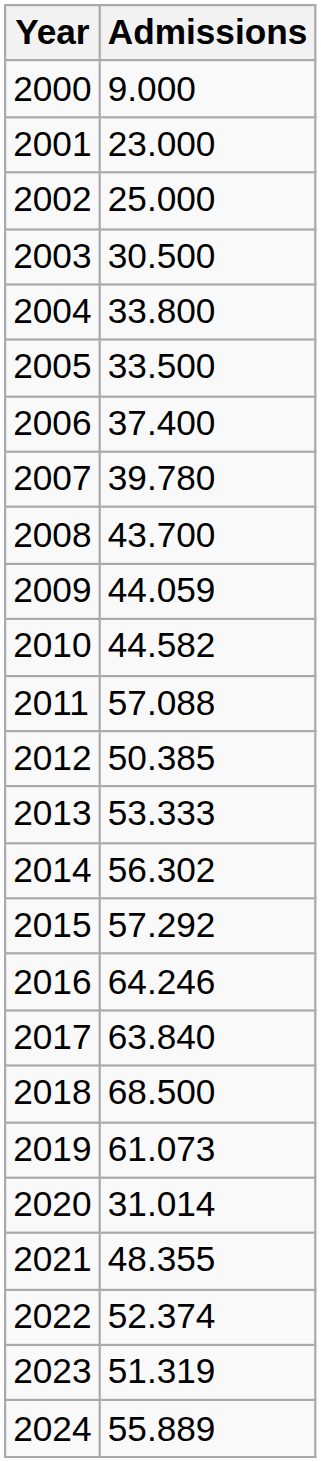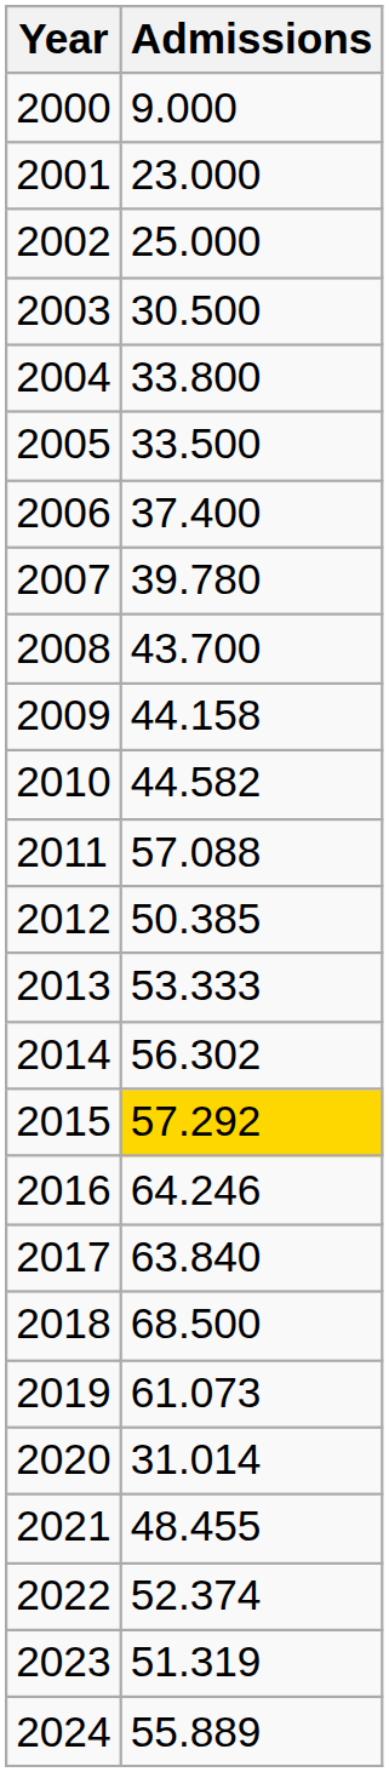 <table class="wikitable">
 <tr>
 <th>Year</th>
 <th>Admissions</th>
 </tr>
 <tr>
 <td>2000</td>
 <td>9.000</td>
 </tr>
 <tr>
 <td>2001</td>
 <td>23.000</td>
 </tr>
 <tr>
 <td>2002</td>
 <td>25.000</td>
 </tr>
 <tr>
 <td>2003</td>
 <td>30.500</td>
 </tr>
 <tr>
 <td>2004</td>
 <td>33.800</td>
 </tr>
 <tr>
 <td>2005</td>
 <td>33.500</td>
 </tr>
 <tr>
 <td>2006</td>
 <td>37.400</td>
 </tr>
 <tr>
 <td>2007</td>
 <td>39.780</td>
 </tr>
 <tr>
 <td>2008</td>
 <td>43.700</td>
 </tr>
 <tr>
 <td>2009</td>
-<td>44.059</td>
+<td>44.158</td>
 </tr>
 <tr>
 <td>2010</td>
 <td>44.582</td>
 </tr>
 <tr>
 <td>2011</td>
 <td>57.088</td>
 </tr>
 <tr>
 <td>2012</td>
 <td>50.385</td>
 </tr>
 <tr>
 <td>2013</td>
 <td>53.333</td>
 </tr>
 <tr>
 <td>2014</td>
 <td>56.302</td>
 </tr>
 <tr>
 <td>2015</td>
-<td>57.292</td>
+<td style="background: gold;">57.292</td>
 </tr>
 <tr>
 <td>2016</td>
 <td>64.246</td>
 </tr>
 <tr>
 <td>2017</td>
 <td>63.840</td>
 </tr>
 <tr>
 <td>2018</td>
 <td>68.500</td>
 </tr>
 <tr>
 <td>2019</td>
 <td>61.073</td>
 </tr>
 <tr>
 <td>2020</td>
 <td>31.014</td>
 </tr>
 <tr>
 <td>2021</td>
-<td>48.355</td>
+<td>48.455</td>
 </tr>
 <tr>
 <td>2022</td>
 <td>52.374</td>
 </tr>
 <tr>
 <td>2023</td>
 <td>51.319</td>
 </tr>
 <tr>
 <td>2024</td>
 <td>55.889</td>
 </tr>
 </table>
